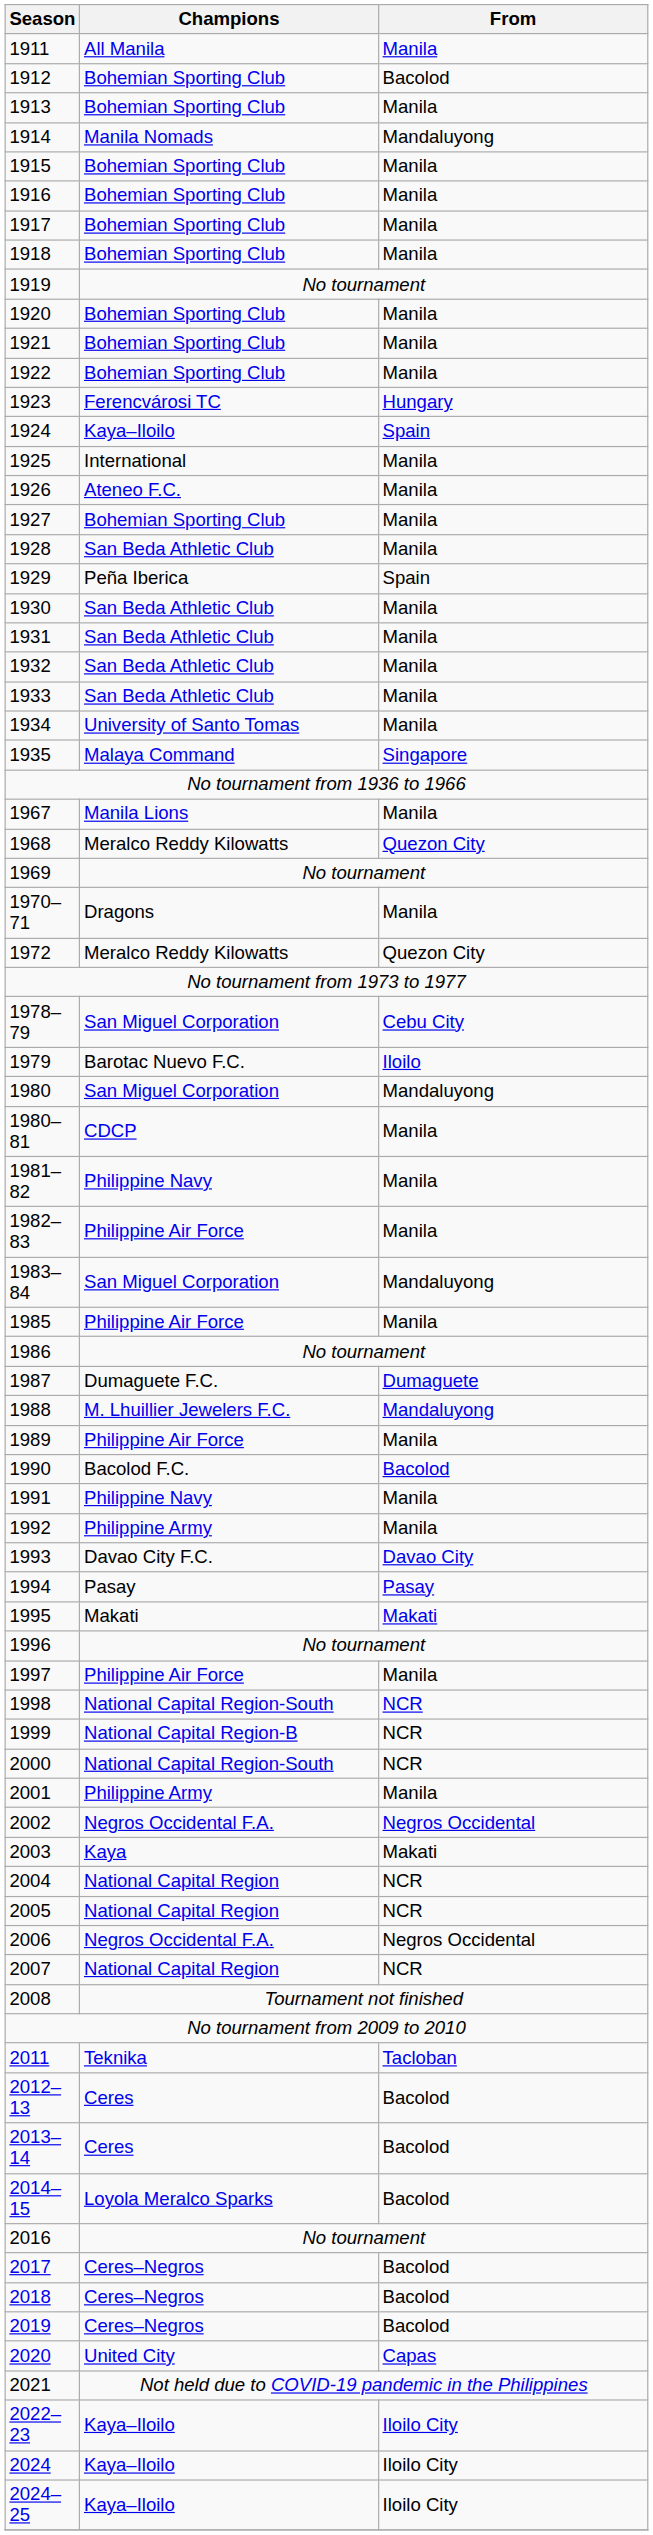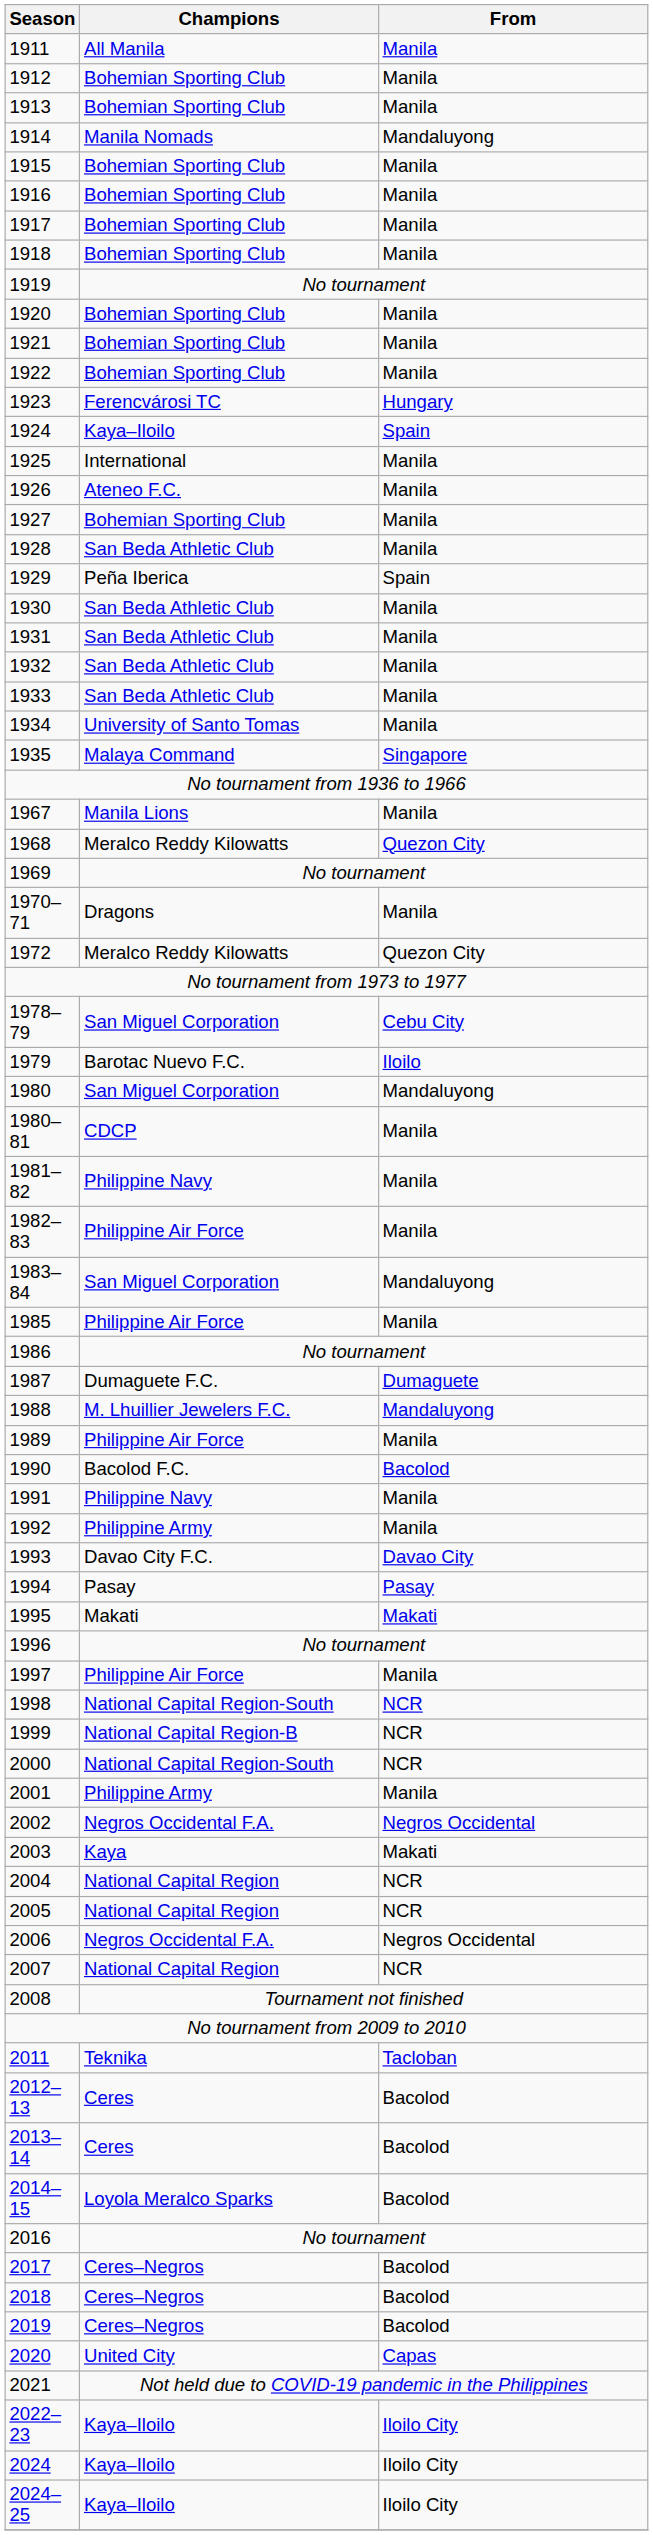 <table class="wikitable sortable" style="text-align:left;margin-left:1em;font-size:100%">
 <tr>
 <th width="50">Season</th>
 <th width="250">Champions</th>
 <th width="225">From</th>
 </tr>
 <tr>
 <td align="left">1911</td>
 <td><a href='#'>All Manila</a></td>
 <td><a href='#'>Manila</a></td>
 </tr>
 <tr>
 <td align="left">1912</td>
 <td><a href='#'>Bohemian Sporting Club</a></td>
-<td>Bacolod</td>
+<td>Manila</td>
 </tr>
 <tr>
 <td align="left">1913</td>
 <td><a href='#'>Bohemian Sporting Club</a></td>
 <td>Manila</td>
 </tr>
 <tr>
 <td align="left">1914</td>
 <td><a href='#'>Manila Nomads</a></td>
 <td>Mandaluyong</td>
 </tr>
 <tr>
 <td align="left">1915</td>
 <td><a href='#'>Bohemian Sporting Club</a></td>
 <td>Manila</td>
 </tr>
 <tr>
 <td align="left">1916</td>
 <td><a href='#'>Bohemian Sporting Club</a></td>
 <td>Manila</td>
 </tr>
 <tr>
 <td align="left">1917</td>
 <td><a href='#'>Bohemian Sporting Club</a></td>
 <td>Manila</td>
 </tr>
 <tr>
 <td align="left">1918</td>
 <td><a href='#'>Bohemian Sporting Club</a></td>
 <td>Manila</td>
 </tr>
 <tr>
 <td align="left">1919</td>
 <td align="center" colspan="3"><em>No tournament</em></td>
 </tr>
 <tr>
 <td align="left">1920</td>
 <td><a href='#'>Bohemian Sporting Club</a></td>
 <td>Manila</td>
 </tr>
 <tr>
 <td align="left">1921</td>
 <td><a href='#'>Bohemian Sporting Club</a></td>
 <td>Manila</td>
 </tr>
 <tr>
 <td align="left">1922</td>
 <td><a href='#'>Bohemian Sporting Club</a></td>
 <td>Manila</td>
 </tr>
 <tr>
 <td align="left">1923</td>
 <td><a href='#'>Ferencvárosi TC</a></td>
 <td><a href='#'>Hungary</a></td>
 </tr>
 <tr>
 <td align="left">1924</td>
 <td><a href='#'>Kaya–Iloilo</a></td>
 <td><a href='#'>Spain</a></td>
 </tr>
 <tr>
 <td align="left">1925</td>
 <td>International</td>
 <td>Manila</td>
 </tr>
 <tr>
 <td align="left">1926</td>
 <td><a href='#'>Ateneo F.C.</a></td>
 <td>Manila</td>
 </tr>
 <tr>
 <td align="left">1927</td>
 <td><a href='#'>Bohemian Sporting Club</a></td>
 <td>Manila</td>
 </tr>
 <tr>
 <td align="left">1928</td>
 <td><a href='#'>San Beda Athletic Club</a></td>
 <td>Manila</td>
 </tr>
 <tr>
 <td align="left">1929</td>
 <td>Peña Iberica</td>
 <td>Spain</td>
 </tr>
 <tr>
 <td align="left">1930</td>
 <td><a href='#'>San Beda Athletic Club</a></td>
 <td>Manila</td>
 </tr>
 <tr>
 <td align="left">1931</td>
 <td><a href='#'>San Beda Athletic Club</a></td>
 <td>Manila</td>
 </tr>
 <tr>
 <td align="left">1932</td>
 <td><a href='#'>San Beda Athletic Club</a></td>
 <td>Manila</td>
 </tr>
 <tr>
 <td align="left">1933</td>
 <td><a href='#'>San Beda Athletic Club</a></td>
 <td>Manila</td>
 </tr>
 <tr>
 <td align="left">1934</td>
 <td><a href='#'>University of Santo Tomas</a></td>
 <td>Manila</td>
 </tr>
 <tr>
 <td align="left">1935</td>
 <td><a href='#'>Malaya Command</a></td>
 <td><a href='#'>Singapore</a></td>
 </tr>
 <tr>
 <td align="center" colspan="3"><em>No tournament from 1936 to 1966</em><br></td>
 </tr>
 <tr>
 <td align="left">1967</td>
 <td><a href='#'>Manila Lions</a></td>
 <td>Manila</td>
 </tr>
 <tr>
 <td align="left">1968</td>
 <td>Meralco Reddy Kilowatts</td>
 <td><a href='#'>Quezon City</a></td>
 </tr>
 <tr>
 <td align="left">1969</td>
 <td align="center" colspan="3"><em>No tournament</em></td>
 </tr>
 <tr>
 <td align="left">1970–71</td>
 <td>Dragons</td>
 <td>Manila</td>
 </tr>
 <tr>
 <td align="left">1972</td>
 <td>Meralco Reddy Kilowatts</td>
 <td>Quezon City</td>
 </tr>
 <tr>
 <td align="center" colspan="3"><em>No tournament from 1973 to 1977</em></td>
 </tr>
 <tr>
 <td align="left">1978–79</td>
 <td><a href='#'>San Miguel Corporation</a></td>
 <td><a href='#'>Cebu City</a></td>
 </tr>
 <tr>
 <td align="left">1979</td>
 <td>Barotac Nuevo F.C.</td>
 <td><a href='#'>Iloilo</a></td>
 </tr>
 <tr>
 <td align="left">1980</td>
 <td><a href='#'>San Miguel Corporation</a></td>
 <td>Mandaluyong</td>
 </tr>
 <tr>
 <td align="left">1980–81</td>
 <td><a href='#'>CDCP</a></td>
 <td>Manila</td>
 </tr>
 <tr>
 <td align="left">1981–82</td>
 <td><a href='#'>Philippine Navy</a></td>
 <td>Manila</td>
 </tr>
 <tr>
 <td align="left">1982–83</td>
 <td><a href='#'>Philippine Air Force</a></td>
 <td>Manila</td>
 </tr>
 <tr>
 <td align="left">1983–84</td>
 <td><a href='#'>San Miguel Corporation</a></td>
 <td>Mandaluyong</td>
 </tr>
 <tr>
 <td align="left">1985</td>
 <td><a href='#'>Philippine Air Force</a></td>
 <td>Manila</td>
 </tr>
 <tr>
 <td align="left">1986</td>
 <td align="center" colspan="3"><em>No tournament</em></td>
 </tr>
 <tr>
 <td align="left">1987</td>
 <td>Dumaguete F.C.</td>
 <td><a href='#'>Dumaguete</a></td>
 </tr>
 <tr>
 <td align="left">1988</td>
 <td><a href='#'>M. Lhuillier Jewelers F.C.</a></td>
 <td><a href='#'>Mandaluyong</a></td>
 </tr>
 <tr>
 <td align="left">1989</td>
 <td><a href='#'>Philippine Air Force</a></td>
 <td>Manila</td>
 </tr>
 <tr>
 <td align="left">1990</td>
 <td>Bacolod F.C.</td>
 <td><a href='#'>Bacolod</a></td>
 </tr>
 <tr>
 <td align="left">1991</td>
 <td><a href='#'>Philippine Navy</a></td>
 <td>Manila</td>
 </tr>
 <tr>
 <td align="left">1992</td>
 <td><a href='#'>Philippine Army</a></td>
 <td>Manila</td>
 </tr>
 <tr>
 <td align="left">1993</td>
 <td>Davao City F.C.</td>
 <td><a href='#'>Davao City</a></td>
 </tr>
 <tr>
 <td align="left">1994</td>
 <td>Pasay</td>
 <td><a href='#'>Pasay</a></td>
 </tr>
 <tr>
 <td align="left">1995</td>
 <td>Makati</td>
 <td><a href='#'>Makati</a></td>
 </tr>
 <tr>
 <td align="left">1996</td>
 <td align="center" colspan="3"><em>No tournament</em></td>
 </tr>
 <tr>
 <td align="left">1997</td>
 <td><a href='#'>Philippine Air Force</a></td>
 <td>Manila</td>
 </tr>
 <tr>
 <td align="left">1998</td>
 <td><a href='#'>National Capital Region-South</a></td>
 <td><a href='#'>NCR</a></td>
 </tr>
 <tr>
 <td align="left">1999</td>
 <td><a href='#'>National Capital Region-B</a></td>
 <td>NCR</td>
 </tr>
 <tr>
 <td align="left">2000</td>
 <td><a href='#'>National Capital Region-South</a></td>
 <td>NCR</td>
 </tr>
 <tr>
 <td align="left">2001</td>
 <td><a href='#'>Philippine Army</a></td>
 <td>Manila</td>
 </tr>
 <tr>
 <td align="left">2002</td>
 <td><a href='#'>Negros Occidental F.A.</a></td>
 <td><a href='#'>Negros Occidental</a></td>
 </tr>
 <tr>
 <td align="left">2003</td>
 <td><a href='#'>Kaya</a></td>
 <td>Makati</td>
 </tr>
 <tr>
 <td align="left">2004</td>
 <td><a href='#'>National Capital Region</a></td>
 <td>NCR</td>
 </tr>
 <tr>
 <td align="left">2005</td>
 <td><a href='#'>National Capital Region</a></td>
 <td>NCR</td>
 </tr>
 <tr>
 <td align="left">2006</td>
 <td><a href='#'>Negros Occidental F.A.</a></td>
 <td>Negros Occidental</td>
 </tr>
 <tr>
 <td align="left">2007</td>
 <td><a href='#'>National Capital Region</a></td>
 <td>NCR</td>
 </tr>
 <tr>
 <td align="left">2008</td>
 <td align="center" colspan="3"><em>Tournament not finished</em></td>
 </tr>
 <tr>
 <td align="center" colspan="3"><em>No tournament from 2009 to 2010</em></td>
 </tr>
 <tr>
 <td align="left"><a href='#'>2011</a></td>
 <td><a href='#'>Teknika</a></td>
 <td><a href='#'>Tacloban</a></td>
 </tr>
 <tr>
 <td align="left"><a href='#'>2012–13</a></td>
 <td><a href='#'>Ceres</a></td>
 <td>Bacolod</td>
 </tr>
 <tr>
 <td align="left"><a href='#'>2013–14</a></td>
 <td><a href='#'>Ceres</a></td>
 <td>Bacolod</td>
 </tr>
 <tr>
 <td align="left"><a href='#'>2014–15</a></td>
 <td><a href='#'>Loyola Meralco Sparks</a></td>
 <td>Bacolod</td>
 </tr>
 <tr>
 <td align="left">2016</td>
 <td align="center" colspan="3"><em>No tournament</em></td>
 </tr>
 <tr>
 <td align="left"><a href='#'>2017</a></td>
 <td><a href='#'>Ceres–Negros</a></td>
 <td>Bacolod</td>
 </tr>
 <tr>
 <td align="left"><a href='#'>2018</a></td>
 <td><a href='#'>Ceres–Negros</a></td>
 <td>Bacolod</td>
 </tr>
 <tr>
 <td align="left"><a href='#'>2019</a></td>
 <td><a href='#'>Ceres–Negros</a></td>
 <td>Bacolod</td>
 </tr>
 <tr>
 <td align="left"><a href='#'>2020</a></td>
 <td><a href='#'>United City</a></td>
 <td><a href='#'>Capas</a></td>
 </tr>
 <tr>
 <td align="left">2021</td>
 <td align="center" colspan="3"><em>Not held due to <a href='#'>COVID-19 pandemic in the Philippines</a></em></td>
 </tr>
 <tr>
 <td align="left"><a href='#'>2022–23</a></td>
 <td><a href='#'>Kaya–Iloilo</a></td>
 <td><a href='#'>Iloilo City</a></td>
 </tr>
 <tr>
 <td align="left"><a href='#'>2024</a></td>
 <td><a href='#'>Kaya–Iloilo</a></td>
 <td>Iloilo City</td>
 </tr>
 <tr>
 <td align="left"><a href='#'>2024–25</a></td>
 <td><a href='#'>Kaya–Iloilo</a></td>
 <td>Iloilo City</td>
 </tr>
 <tr>
 </tr>
 </table>
